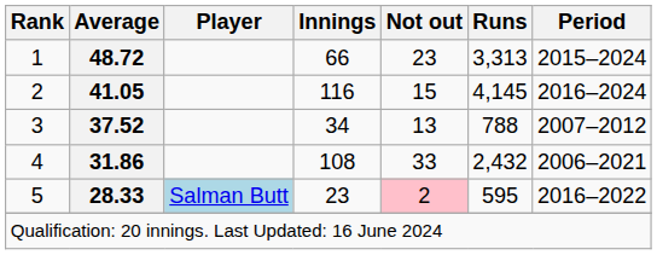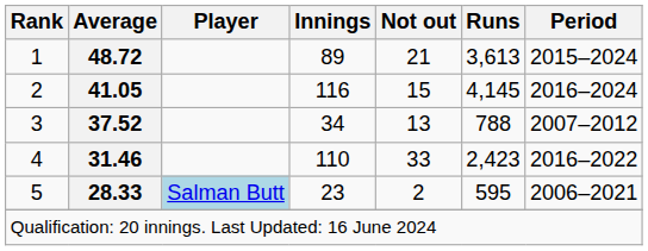 <table class="wikitable plainrowheaders sortable">
 <tr>
 <th scope=col>Rank</th>
 <th scope=col>Average</th>
 <th scope=col>Player</th>
 <th scope=col>Innings</th>
 <th scope=col>Not out</th>
 <th scope=col>Runs</th>
 <th scope=col>Period</th>
 </tr>
 <tr>
 <td align=center>1</td>
 <th scope=row style=text-align:center;>48.72</th>
 <td></td>
-<td align=center>66</td>
-<td align="center">23</td>
-<td align="center">3,313</td>
+<td align=center>89</td>
+<td align="center">21</td>
+<td align="center">3,613</td>
 <td>2015–2024</td>
 </tr>
 <tr>
 <td align=center>2</td>
 <th scope=row style=text-align:center;>41.05</th>
 <td></td>
 <td align=center>116</td>
 <td align="center">15</td>
 <td align="center">4,145</td>
 <td>2016–2024</td>
 </tr>
 <tr>
 <td align=center>3</td>
 <th scope=row style=text-align:center;>37.52</th>
 <td></td>
 <td align=center>34</td>
 <td align=center>13</td>
 <td align=center>788</td>
 <td>2007–2012</td>
 </tr>
 <tr>
 <td align=center>4</td>
-<th scope=row style=text-align:center;>31.86</th>
+<th scope=row style=text-align:center;>31.46</th>
 <td></td>
-<td align=center>108</td>
+<td align=center>110</td>
 <td align=center>33</td>
-<td align=center>2,432</td>
-<td>2006–2021</td>
+<td align=center>2,423</td>
+<td>2016–2022</td>
 </tr>
 <tr>
 <td align=center>5</td>
 <th scope=row style=text-align:center;>28.33</th>
 <td style="background: lightblue;"><a href='#'>Salman Butt</a></td>
 <td align="center">23</td>
-<td align="center" style="background: pink;">2</td>
+<td align="center">2</td>
 <td align="center">595</td>
-<td>2016–2022</td>
+<td>2006–2021</td>
 </tr>
 <tr>
 </tr>
 <tr class=sortbottom>
 <td colspan=7><small>Qualification: 20 innings. Last Updated: 16 June 2024</small></td>
 </tr>
 </table>
